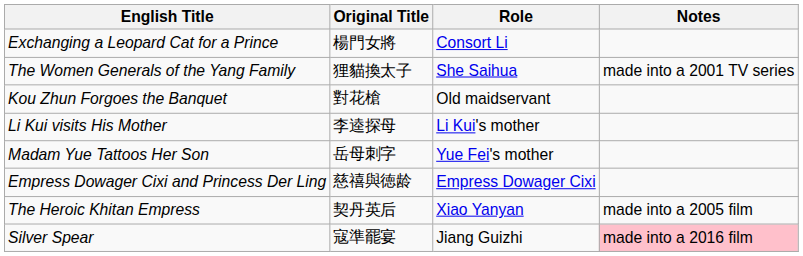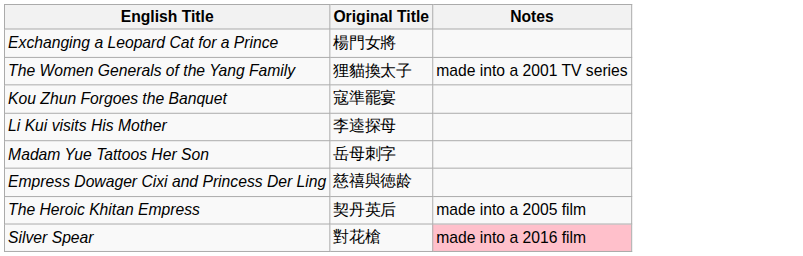 <table class="wikitable sortable">
 <tr>
 <th>English Title</th>
 <th>Original Title</th>
-<th>Role</th>
 <th class="unsortable">Notes</th>
 </tr>
 <tr>
 <td><em>Exchanging a Leopard Cat for a Prince</em></td>
 <td>楊門女將</td>
-<td><a href='#'>Consort Li</a></td>
 <td></td>
 </tr>
 <tr>
 <td><em>The Women Generals of the Yang Family</em></td>
 <td>狸貓換太子</td>
-<td><a href='#'>She Saihua</a></td>
 <td>made into a 2001 TV series</td>
 </tr>
 <tr>
 <td><em>Kou Zhun Forgoes the Banquet</em></td>
-<td>對花槍</td>
-<td>Old maidservant</td>
+<td>寇準罷宴</td>
 <td></td>
 </tr>
 <tr>
 <td><em>Li Kui visits His Mother</em></td>
 <td>李逵探母</td>
-<td><a href='#'>Li Kui</a>'s mother</td>
 <td></td>
 </tr>
 <tr>
 <td><em>Madam Yue Tattoos Her Son</em></td>
 <td>岳母刺字</td>
-<td><a href='#'>Yue Fei</a>'s mother</td>
 <td></td>
 </tr>
 <tr>
 <td><em>Empress Dowager Cixi and Princess Der Ling</em></td>
 <td>慈禧與徳龄</td>
-<td><a href='#'>Empress Dowager Cixi</a></td>
 <td></td>
 </tr>
 <tr>
 <td><em>The Heroic Khitan Empress</em></td>
 <td>契丹英后</td>
-<td><a href='#'>Xiao Yanyan</a></td>
 <td>made into a 2005 film</td>
 </tr>
 <tr>
 <td><em>Silver Spear</em></td>
-<td>寇準罷宴</td>
-<td>Jiang Guizhi</td>
+<td>對花槍</td>
 <td style="background: pink;">made into a 2016 film</td>
 </tr>
 </table>
